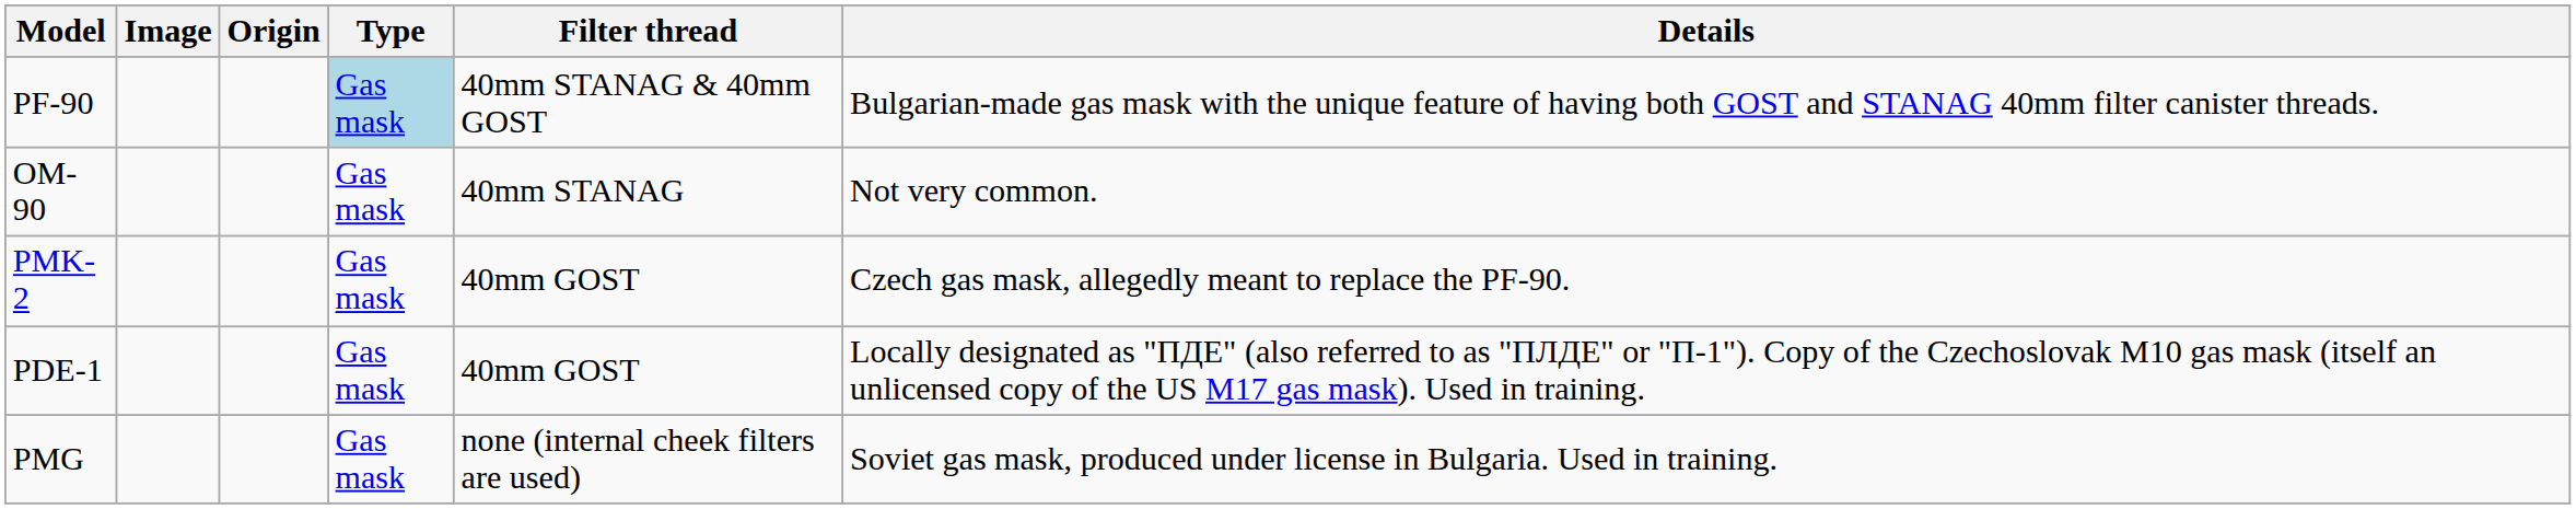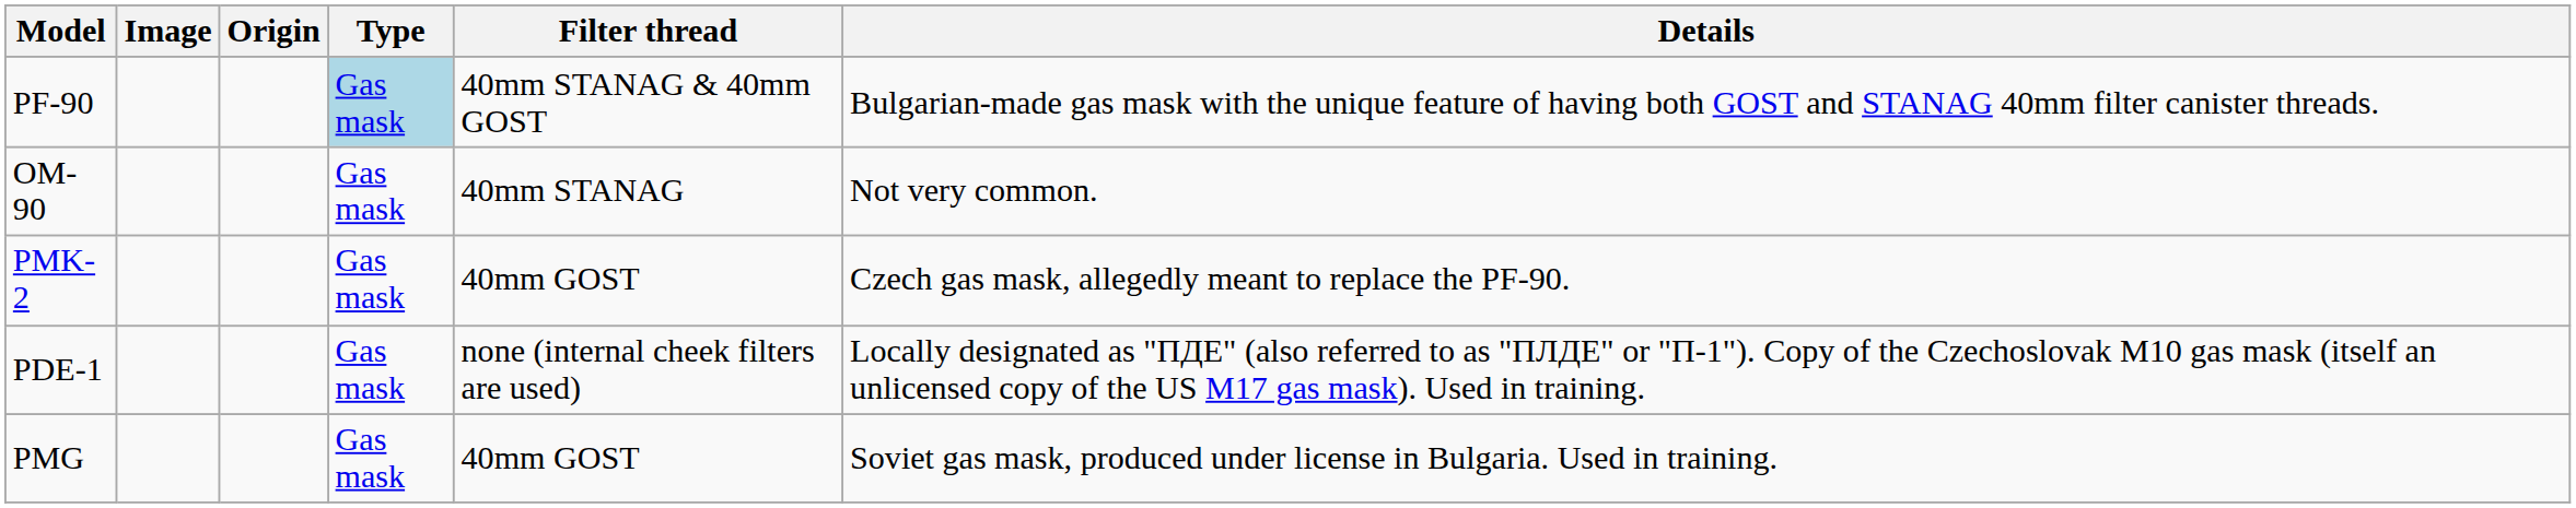 <table class="wikitable">
 <tr>
 <th>Model</th>
 <th>Image</th>
 <th>Origin</th>
 <th>Type</th>
 <th>Filter thread</th>
 <th>Details</th>
 </tr>
 <tr>
 <td>PF-90</td>
 <td></td>
 <td></td>
 <td style="background: lightblue;"><a href='#'>Gas mask</a></td>
 <td>40mm STANAG & 40mm GOST</td>
 <td>Bulgarian-made gas mask with the unique feature of having both <a href='#'>GOST</a> and <a href='#'>STANAG</a> 40mm filter canister threads.</td>
 </tr>
 <tr>
 <td>OM-90</td>
 <td></td>
 <td></td>
 <td><a href='#'>Gas mask</a></td>
 <td>40mm STANAG</td>
 <td>Not very common.</td>
 </tr>
 <tr>
 <td><a href='#'>PMK-2</a></td>
 <td></td>
 <td></td>
 <td><a href='#'>Gas mask</a></td>
 <td>40mm GOST</td>
 <td>Czech gas mask, allegedly meant to replace the PF-90.</td>
 </tr>
 <tr>
 <td>PDE-1</td>
 <td></td>
 <td></td>
 <td><a href='#'>Gas mask</a></td>
-<td>40mm GOST</td>
+<td>none (internal cheek filters are used)</td>
 <td>Locally designated as "ПДЕ" (also referred to as "ПЛДЕ" or "П-1"). Copy of the Czechoslovak M10 gas mask (itself an unlicensed copy of the US <a href='#'>M17 gas mask</a>). Used in training.</td>
 </tr>
 <tr>
 <td>PMG</td>
 <td></td>
 <td><br></td>
 <td><a href='#'>Gas mask</a></td>
-<td>none (internal cheek filters are used)</td>
+<td>40mm GOST</td>
 <td>Soviet gas mask, produced under license in Bulgaria. Used in training.</td>
 </tr>
 </table>
